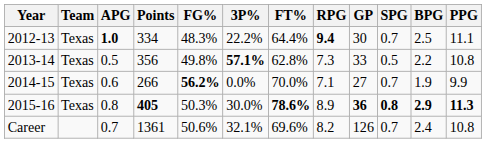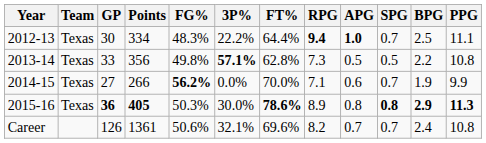 <table class="wikitable">
 <tr>
 <th>Year</th>
 <th>Team</th>
-<th>APG</th>
+<th>GP</th>
 <th>Points</th>
 <th>FG%</th>
 <th>3P%</th>
 <th>FT%</th>
 <th>RPG</th>
-<th>GP</th>
+<th>APG</th>
 <th>SPG</th>
 <th>BPG</th>
 <th>PPG</th>
 </tr>
 <tr>
 <td>2012-13</td>
 <td>Texas</td>
-<td><strong>1.0</strong></td>
+<td>30</td>
 <td>334</td>
 <td>48.3%</td>
 <td>22.2%</td>
 <td>64.4%</td>
 <td><strong>9.4</strong></td>
-<td>30</td>
+<td><strong>1.0</strong></td>
 <td>0.7</td>
 <td>2.5</td>
 <td>11.1</td>
 </tr>
 <tr>
 <td>2013-14</td>
 <td>Texas</td>
-<td>0.5</td>
+<td>33</td>
 <td>356</td>
 <td>49.8%</td>
 <td><strong>57.1%</strong></td>
 <td>62.8%</td>
 <td>7.3</td>
-<td>33</td>
+<td>0.5</td>
 <td>0.5</td>
 <td>2.2</td>
 <td>10.8</td>
 </tr>
 <tr>
 <td>2014-15</td>
 <td>Texas</td>
-<td>0.6</td>
+<td>27</td>
 <td>266</td>
 <td><strong>56.2%</strong></td>
 <td>0.0%</td>
 <td>70.0%</td>
 <td>7.1</td>
-<td>27</td>
+<td>0.6</td>
 <td>0.7</td>
 <td>1.9</td>
 <td>9.9</td>
 </tr>
 <tr>
 <td>2015-16</td>
 <td>Texas</td>
-<td>0.8</td>
+<td><strong>36</strong></td>
 <td><strong>405</strong></td>
 <td>50.3%</td>
 <td>30.0%</td>
 <td><strong>78.6%</strong></td>
 <td>8.9</td>
-<td><strong>36</strong></td>
+<td>0.8</td>
 <td><strong>0.8</strong></td>
 <td><strong>2.9</strong></td>
 <td><strong>11.3</strong></td>
 </tr>
 <tr>
 <td>Career</td>
 <td></td>
-<td>0.7</td>
+<td>126</td>
 <td>1361</td>
 <td>50.6%</td>
 <td>32.1%</td>
 <td>69.6%</td>
 <td>8.2</td>
-<td>126</td>
+<td>0.7</td>
 <td>0.7</td>
 <td>2.4</td>
 <td>10.8</td>
 </tr>
 </table>
